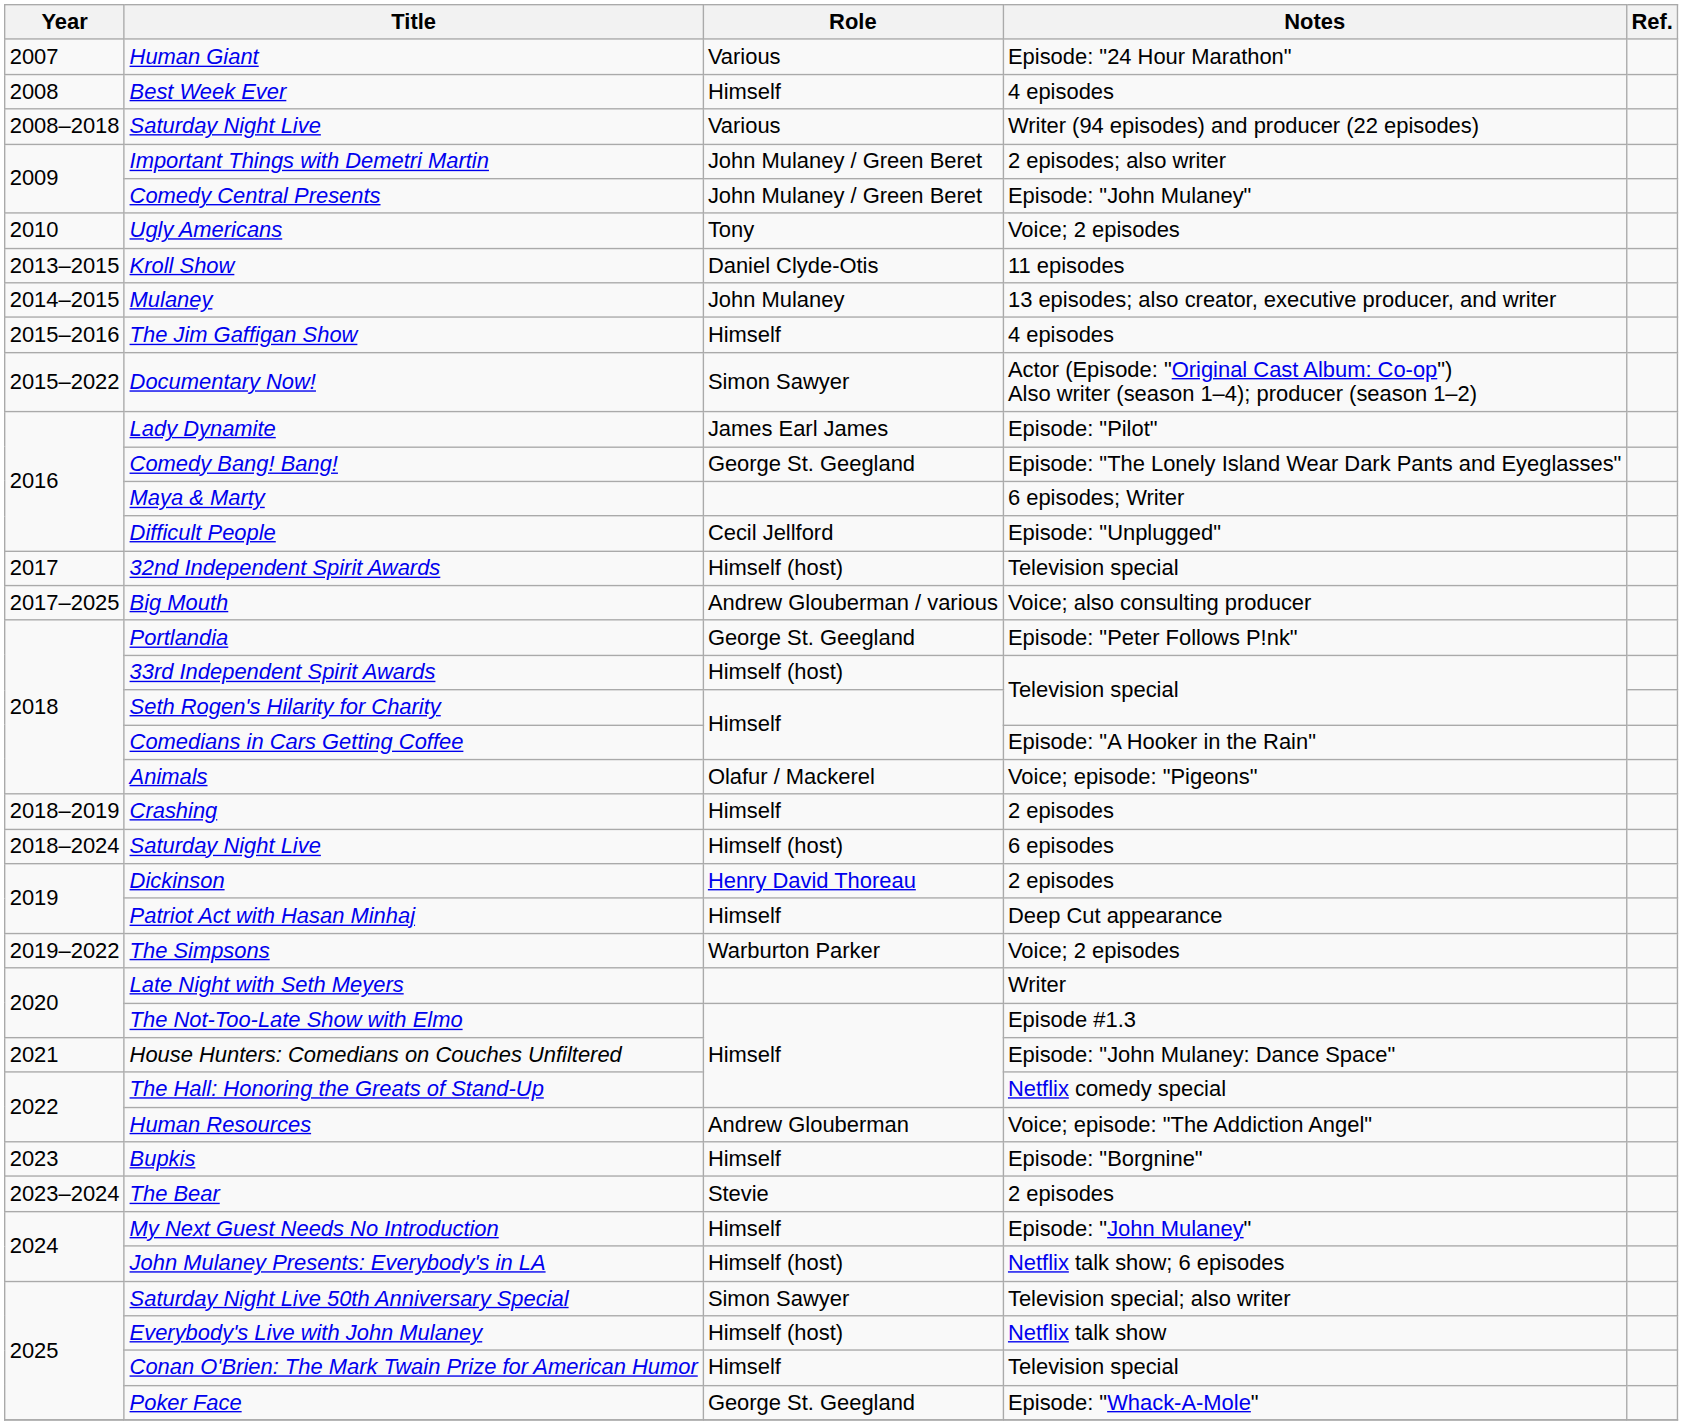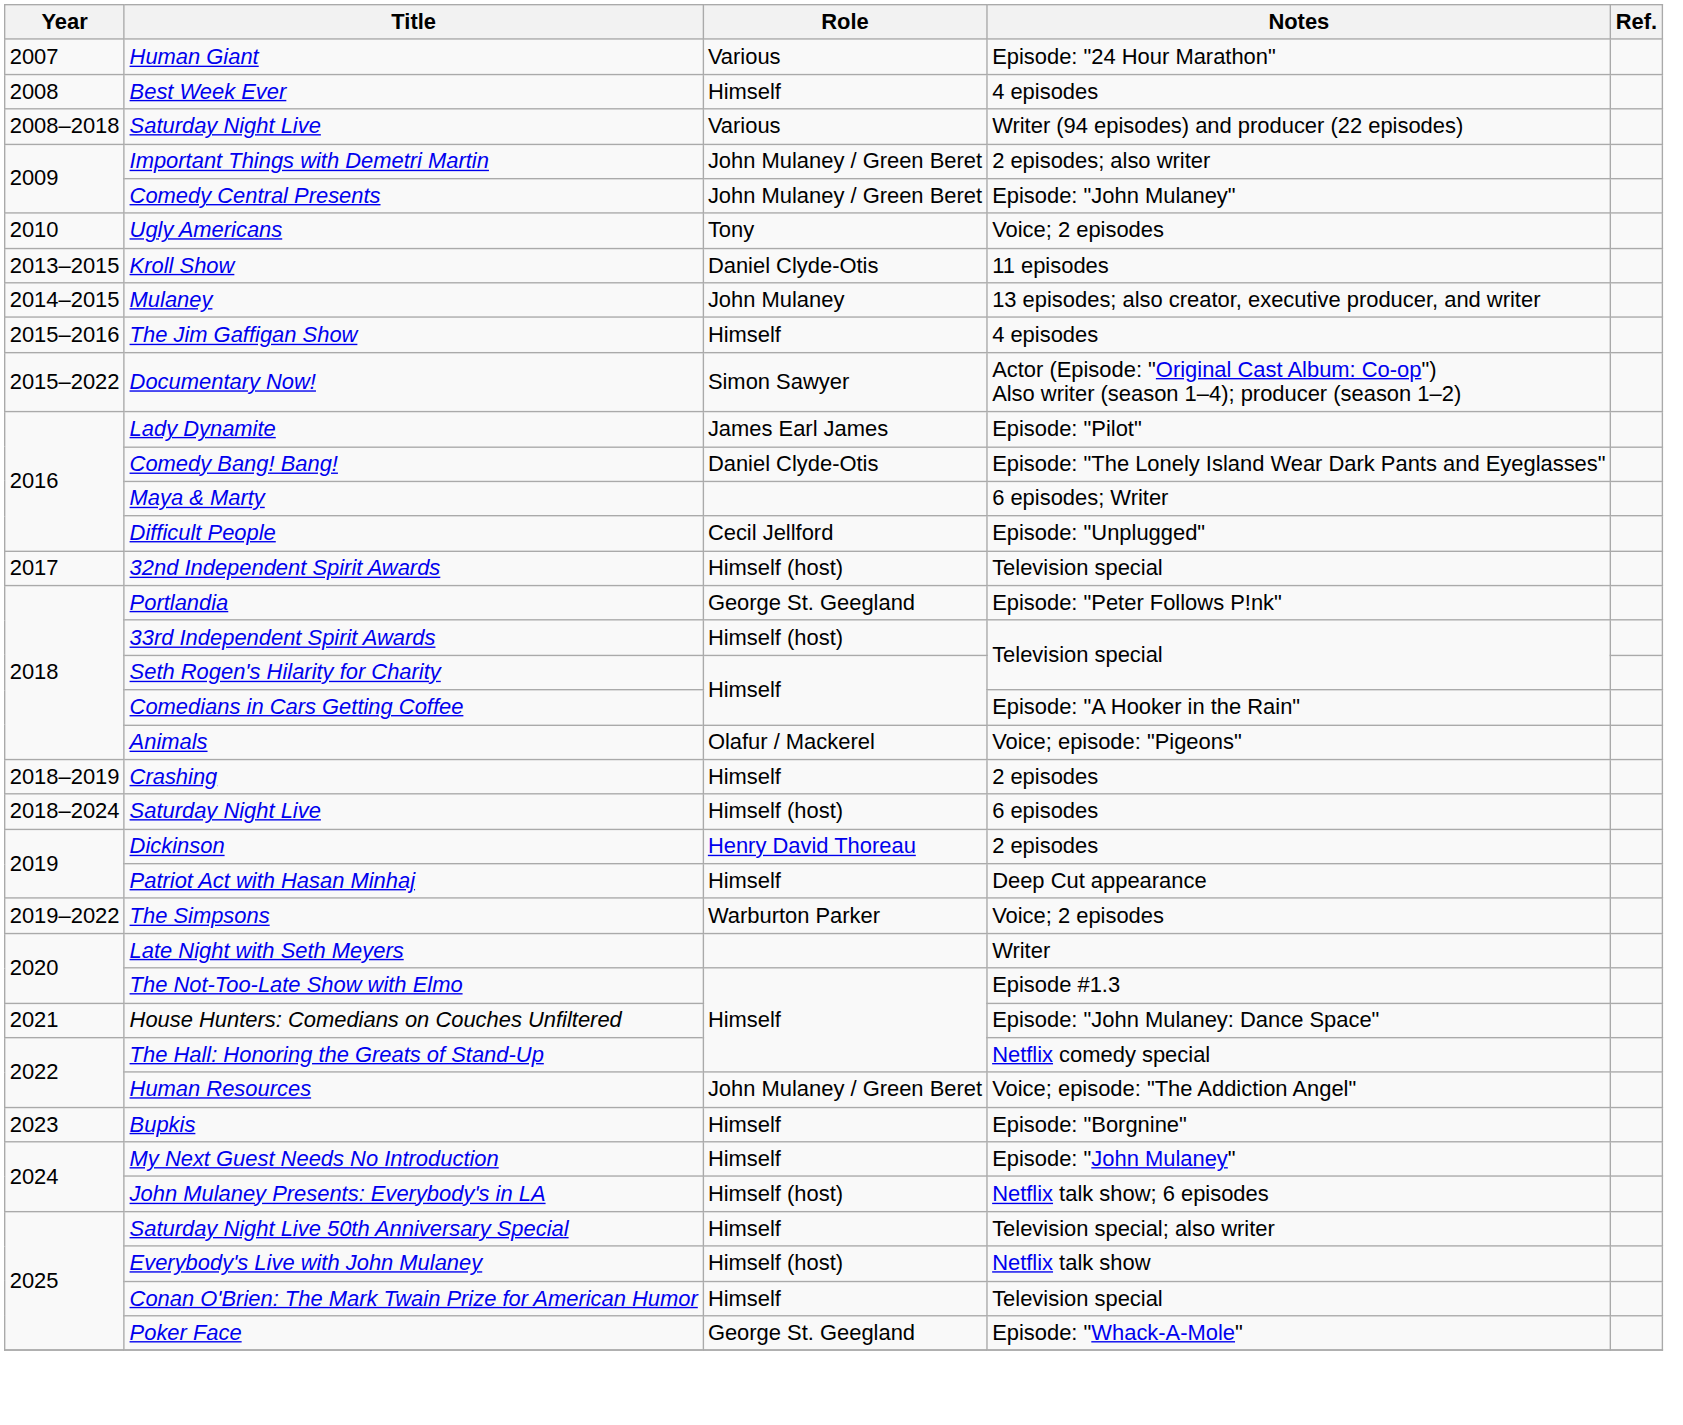 <table class="wikitable sortable">
 <tr>
 <th>Year</th>
 <th>Title</th>
 <th>Role</th>
 <th>Notes</th>
 <th class=unsortable>Ref.</th>
 </tr>
 <tr>
 <td>2007</td>
 <td><em><a href='#'>Human Giant</a></em></td>
 <td>Various</td>
 <td>Episode: "24 Hour Marathon"</td>
 <td></td>
 </tr>
 <tr>
 <td>2008</td>
 <td><em><a href='#'>Best Week Ever</a></em></td>
 <td>Himself</td>
 <td>4 episodes</td>
 <td></td>
 </tr>
 <tr>
 <td>2008–2018</td>
 <td><em><a href='#'>Saturday Night Live</a></em></td>
 <td>Various</td>
 <td>Writer (94 episodes) and producer (22 episodes)</td>
 <td></td>
 </tr>
 <tr>
 <td rowspan="2">2009</td>
 <td><em><a href='#'>Important Things with Demetri Martin</a></em></td>
 <td>John Mulaney / Green Beret</td>
 <td>2 episodes; also writer</td>
 <td></td>
 </tr>
 <tr>
 <td><em><a href='#'>Comedy Central Presents</a></em></td>
 <td>John Mulaney / Green Beret</td>
 <td>Episode: "John Mulaney"</td>
 <td></td>
 </tr>
 <tr>
 <td>2010</td>
 <td><em><a href='#'>Ugly Americans</a></em></td>
 <td>Tony</td>
 <td>Voice; 2 episodes</td>
 <td></td>
 </tr>
 <tr>
 <td>2013–2015</td>
 <td><em><a href='#'>Kroll Show</a></em></td>
 <td>Daniel Clyde-Otis</td>
 <td>11 episodes</td>
 <td></td>
 </tr>
 <tr>
 <td>2014–2015</td>
 <td><em><a href='#'>Mulaney</a></em></td>
 <td>John Mulaney</td>
 <td>13 episodes; also creator, executive producer, and writer</td>
 <td></td>
 </tr>
 <tr>
 <td>2015–2016</td>
 <td><em><a href='#'>The Jim Gaffigan Show</a></em></td>
 <td>Himself</td>
 <td>4 episodes</td>
 <td></td>
 </tr>
 <tr>
 <td>2015–2022</td>
 <td><em><a href='#'>Documentary Now!</a></em></td>
 <td>Simon Sawyer</td>
 <td>Actor (Episode: "<a href='#'>Original Cast Album: Co-op</a>")<br>Also writer (season 1–4); producer (season 1–2)</td>
 <td></td>
 </tr>
 <tr>
 <td rowspan="4">2016</td>
 <td><em><a href='#'>Lady Dynamite</a></em></td>
 <td>James Earl James</td>
 <td>Episode: "Pilot"</td>
 <td></td>
 </tr>
 <tr>
 <td><em><a href='#'>Comedy Bang! Bang!</a></em></td>
-<td>George St. Geegland</td>
+<td>Daniel Clyde-Otis</td>
 <td>Episode: "The Lonely Island Wear Dark Pants and Eyeglasses"</td>
 <td></td>
 </tr>
 <tr>
 <td><em><a href='#'>Maya & Marty</a></em></td>
 <td></td>
 <td>6 episodes; Writer</td>
 <td></td>
 </tr>
 <tr>
 <td><em><a href='#'>Difficult People</a></em></td>
 <td>Cecil Jellford</td>
 <td>Episode: "Unplugged"</td>
 <td></td>
 </tr>
 <tr>
 <td>2017</td>
 <td><em><a href='#'>32nd Independent Spirit Awards</a></em></td>
 <td>Himself (host)</td>
 <td>Television special</td>
-<td></td>
-</tr>
-<tr>
-<td>2017–2025</td>
-<td><em><a href='#'>Big Mouth</a></em></td>
-<td>Andrew Glouberman / various</td>
-<td>Voice; also consulting producer</td>
 <td></td>
 </tr>
 <tr>
 <td rowspan="5">2018</td>
 <td><em><a href='#'>Portlandia</a></em></td>
 <td>George St. Geegland</td>
 <td>Episode: "Peter Follows P!nk"</td>
 <td></td>
 </tr>
 <tr>
 <td><em><a href='#'>33rd Independent Spirit Awards</a></em></td>
 <td>Himself (host)</td>
 <td rowspan="2">Television special</td>
 <td></td>
 </tr>
 <tr>
 <td><em><a href='#'>Seth Rogen's Hilarity for Charity</a></em></td>
 <td rowspan="2">Himself</td>
 <td></td>
 </tr>
 <tr>
 <td><em><a href='#'>Comedians in Cars Getting Coffee</a></em></td>
 <td>Episode: "A Hooker in the Rain"</td>
 <td></td>
 </tr>
 <tr>
 <td><em><a href='#'>Animals</a></em></td>
 <td>Olafur / Mackerel</td>
 <td>Voice; episode: "Pigeons"</td>
 <td></td>
 </tr>
 <tr>
 <td>2018–2019</td>
 <td><em><a href='#'>Crashing</a></em></td>
 <td>Himself</td>
 <td>2 episodes</td>
 <td></td>
 </tr>
 <tr>
 <td>2018–2024</td>
 <td><em><a href='#'>Saturday Night Live</a></em></td>
 <td>Himself (host)</td>
 <td>6 episodes</td>
 <td></td>
 </tr>
 <tr>
 <td rowspan="2">2019</td>
 <td><em><a href='#'>Dickinson</a></em></td>
 <td><a href='#'>Henry David Thoreau</a></td>
 <td>2 episodes</td>
 <td></td>
 </tr>
 <tr>
 <td><em><a href='#'>Patriot Act with Hasan Minhaj</a></em></td>
 <td>Himself</td>
 <td>Deep Cut appearance</td>
 <td></td>
 </tr>
 <tr>
 <td>2019–2022</td>
 <td><em><a href='#'>The Simpsons</a></em></td>
 <td>Warburton Parker</td>
 <td>Voice; 2 episodes</td>
 <td></td>
 </tr>
 <tr>
 <td rowspan="2">2020</td>
 <td><em><a href='#'>Late Night with Seth Meyers</a></em></td>
 <td></td>
 <td>Writer</td>
 <td></td>
 </tr>
 <tr>
 <td><em><a href='#'>The Not-Too-Late Show with Elmo</a></em></td>
 <td rowspan="3">Himself</td>
 <td>Episode #1.3</td>
 <td></td>
 </tr>
 <tr>
 <td>2021</td>
 <td><em>House Hunters: Comedians on Couches Unfiltered</em></td>
 <td>Episode: "John Mulaney: Dance Space"</td>
 <td></td>
 </tr>
 <tr>
 <td rowspan="2">2022</td>
 <td><em><a href='#'>The Hall: Honoring the Greats of Stand-Up</a></em></td>
 <td><a href='#'>Netflix</a> comedy special</td>
 <td></td>
 </tr>
 <tr>
 <td><em><a href='#'>Human Resources</a></em></td>
-<td>Andrew Glouberman</td>
+<td>John Mulaney / Green Beret</td>
 <td>Voice; episode: "The Addiction Angel"</td>
 <td></td>
 </tr>
 <tr>
 <td>2023</td>
 <td><em><a href='#'>Bupkis</a></em></td>
 <td>Himself</td>
 <td>Episode: "Borgnine"</td>
-<td></td>
-</tr>
-<tr>
-<td>2023–2024</td>
-<td><em><a href='#'>The Bear</a></em></td>
-<td>Stevie</td>
-<td>2 episodes</td>
 <td></td>
 </tr>
 <tr>
 <td rowspan=2>2024</td>
 <td><em><a href='#'>My Next Guest Needs No Introduction</a></em></td>
 <td>Himself</td>
 <td>Episode: "<a href='#'>John Mulaney</a>"</td>
 <td></td>
 </tr>
 <tr>
 <td><em><a href='#'>John Mulaney Presents: Everybody's in LA</a></em></td>
 <td>Himself (host)</td>
 <td><a href='#'>Netflix</a> talk show; 6 episodes</td>
 <td></td>
 </tr>
 <tr>
 <td rowspan=4>2025</td>
 <td><em><a href='#'>Saturday Night Live 50th Anniversary Special</a></em></td>
-<td>Simon Sawyer</td>
+<td>Himself</td>
 <td>Television special; also writer</td>
 <td></td>
 </tr>
 <tr>
 <td><em><a href='#'>Everybody's Live with John Mulaney</a></em></td>
 <td>Himself (host)</td>
 <td><a href='#'>Netflix</a> talk show</td>
 <td></td>
 </tr>
 <tr>
 <td><em><a href='#'>Conan O'Brien: The Mark Twain Prize for American Humor</a></em></td>
 <td>Himself</td>
 <td>Television special</td>
 <td></td>
 </tr>
 <tr>
 <td><em><a href='#'>Poker Face</a></em></td>
 <td>George St. Geegland</td>
 <td>Episode: "<a href='#'>Whack-A-Mole</a>"</td>
 <td></td>
 </tr>
 <tr>
 </tr>
 </table>
